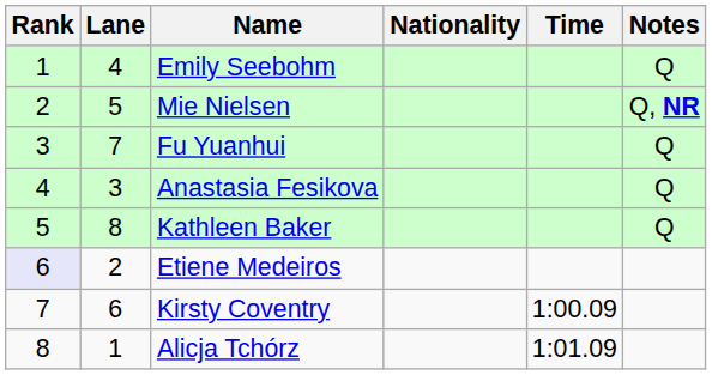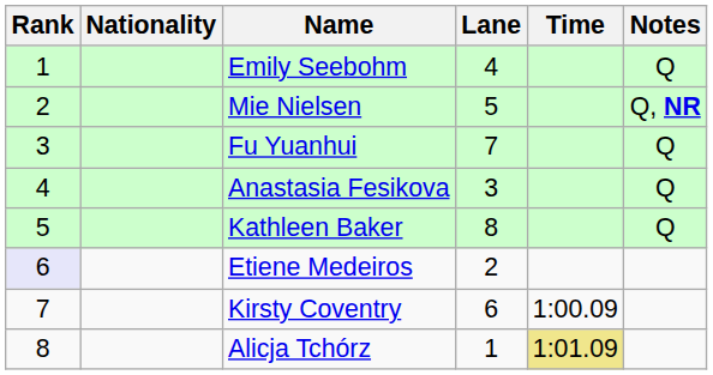 <table class="wikitable sortable" style="text-align:center">
 <tr>
 <th>Rank</th>
+<th>Nationality</th>
+<th>Name</th>
 <th>Lane</th>
-<th>Name</th>
-<th>Nationality</th>
 <th>Time</th>
 <th>Notes</th>
 </tr>
 <tr bgcolor=ccffcc>
 <td>1</td>
+<td align=left></td>
+<td align=left><a href='#'>Emily Seebohm</a></td>
 <td>4</td>
-<td align=left><a href='#'>Emily Seebohm</a></td>
-<td align=left></td>
 <td></td>
 <td>Q</td>
 </tr>
 <tr bgcolor=ccffcc>
 <td>2</td>
+<td align=left></td>
+<td align=left><a href='#'>Mie Nielsen</a></td>
 <td>5</td>
-<td align=left><a href='#'>Mie Nielsen</a></td>
-<td align=left></td>
 <td></td>
 <td>Q, <strong><a href='#'>NR</a></strong></td>
 </tr>
 <tr bgcolor=ccffcc>
 <td>3</td>
+<td align=left></td>
+<td align=left><a href='#'>Fu Yuanhui</a></td>
 <td>7</td>
-<td align=left><a href='#'>Fu Yuanhui</a></td>
-<td align=left></td>
 <td></td>
 <td>Q</td>
 </tr>
 <tr bgcolor=ccffcc>
 <td>4</td>
+<td align=left></td>
+<td align=left><a href='#'>Anastasia Fesikova</a></td>
 <td>3</td>
-<td align=left><a href='#'>Anastasia Fesikova</a></td>
-<td align=left></td>
 <td></td>
 <td>Q</td>
 </tr>
 <tr bgcolor=ccffcc>
 <td>5</td>
+<td align=left></td>
+<td align=left><a href='#'>Kathleen Baker</a></td>
 <td>8</td>
-<td align=left><a href='#'>Kathleen Baker</a></td>
-<td align=left></td>
 <td></td>
 <td>Q</td>
 </tr>
 <tr>
 <td style="background: lavender;">6</td>
+<td align=left></td>
+<td align=left><a href='#'>Etiene Medeiros</a></td>
 <td>2</td>
-<td align=left><a href='#'>Etiene Medeiros</a></td>
-<td align=left></td>
 <td></td>
 <td></td>
 </tr>
 <tr>
 <td>7</td>
+<td align=left></td>
+<td align=left><a href='#'>Kirsty Coventry</a></td>
 <td>6</td>
-<td align=left><a href='#'>Kirsty Coventry</a></td>
-<td align=left></td>
 <td>1:00.09</td>
 <td></td>
 </tr>
 <tr>
 <td>8</td>
+<td align=left></td>
+<td align=left><a href='#'>Alicja Tchórz</a></td>
 <td>1</td>
-<td align=left><a href='#'>Alicja Tchórz</a></td>
-<td align=left></td>
-<td>1:01.09</td>
+<td style="background: khaki;">1:01.09</td>
 <td></td>
 </tr>
 </table>
